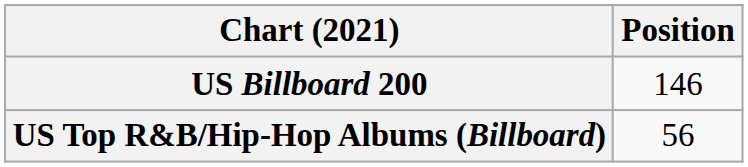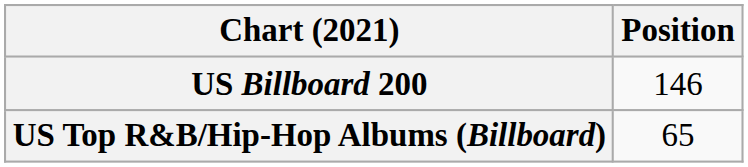 <table class="wikitable sortable plainrowheaders" style="text-align:center">
 <tr>
 <th scope="col">Chart (2021)</th>
 <th scope="col">Position</th>
 </tr>
 <tr>
 <th scope="row">US <em>Billboard</em> 200</th>
 <td>146</td>
 </tr>
 <tr>
 <th scope="row">US Top R&B/Hip-Hop Albums (<em>Billboard</em>)</th>
-<td>56</td>
+<td>65</td>
 </tr>
 </table>
